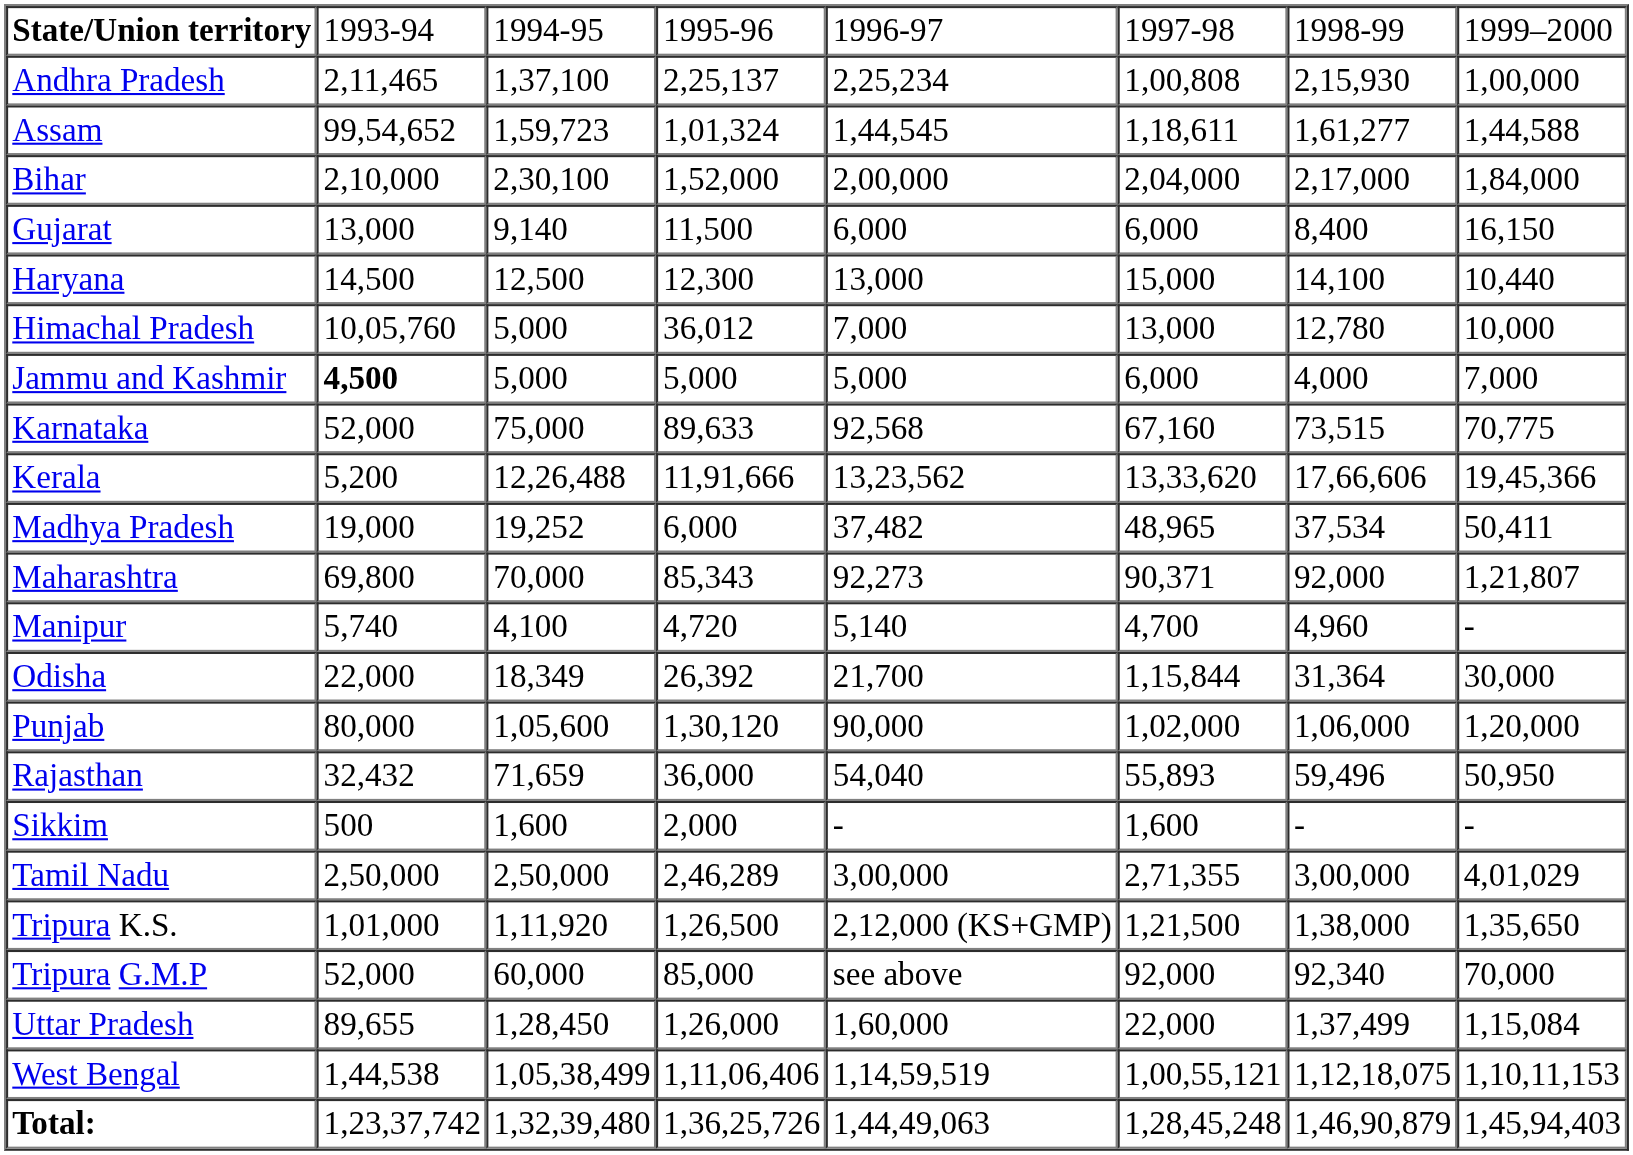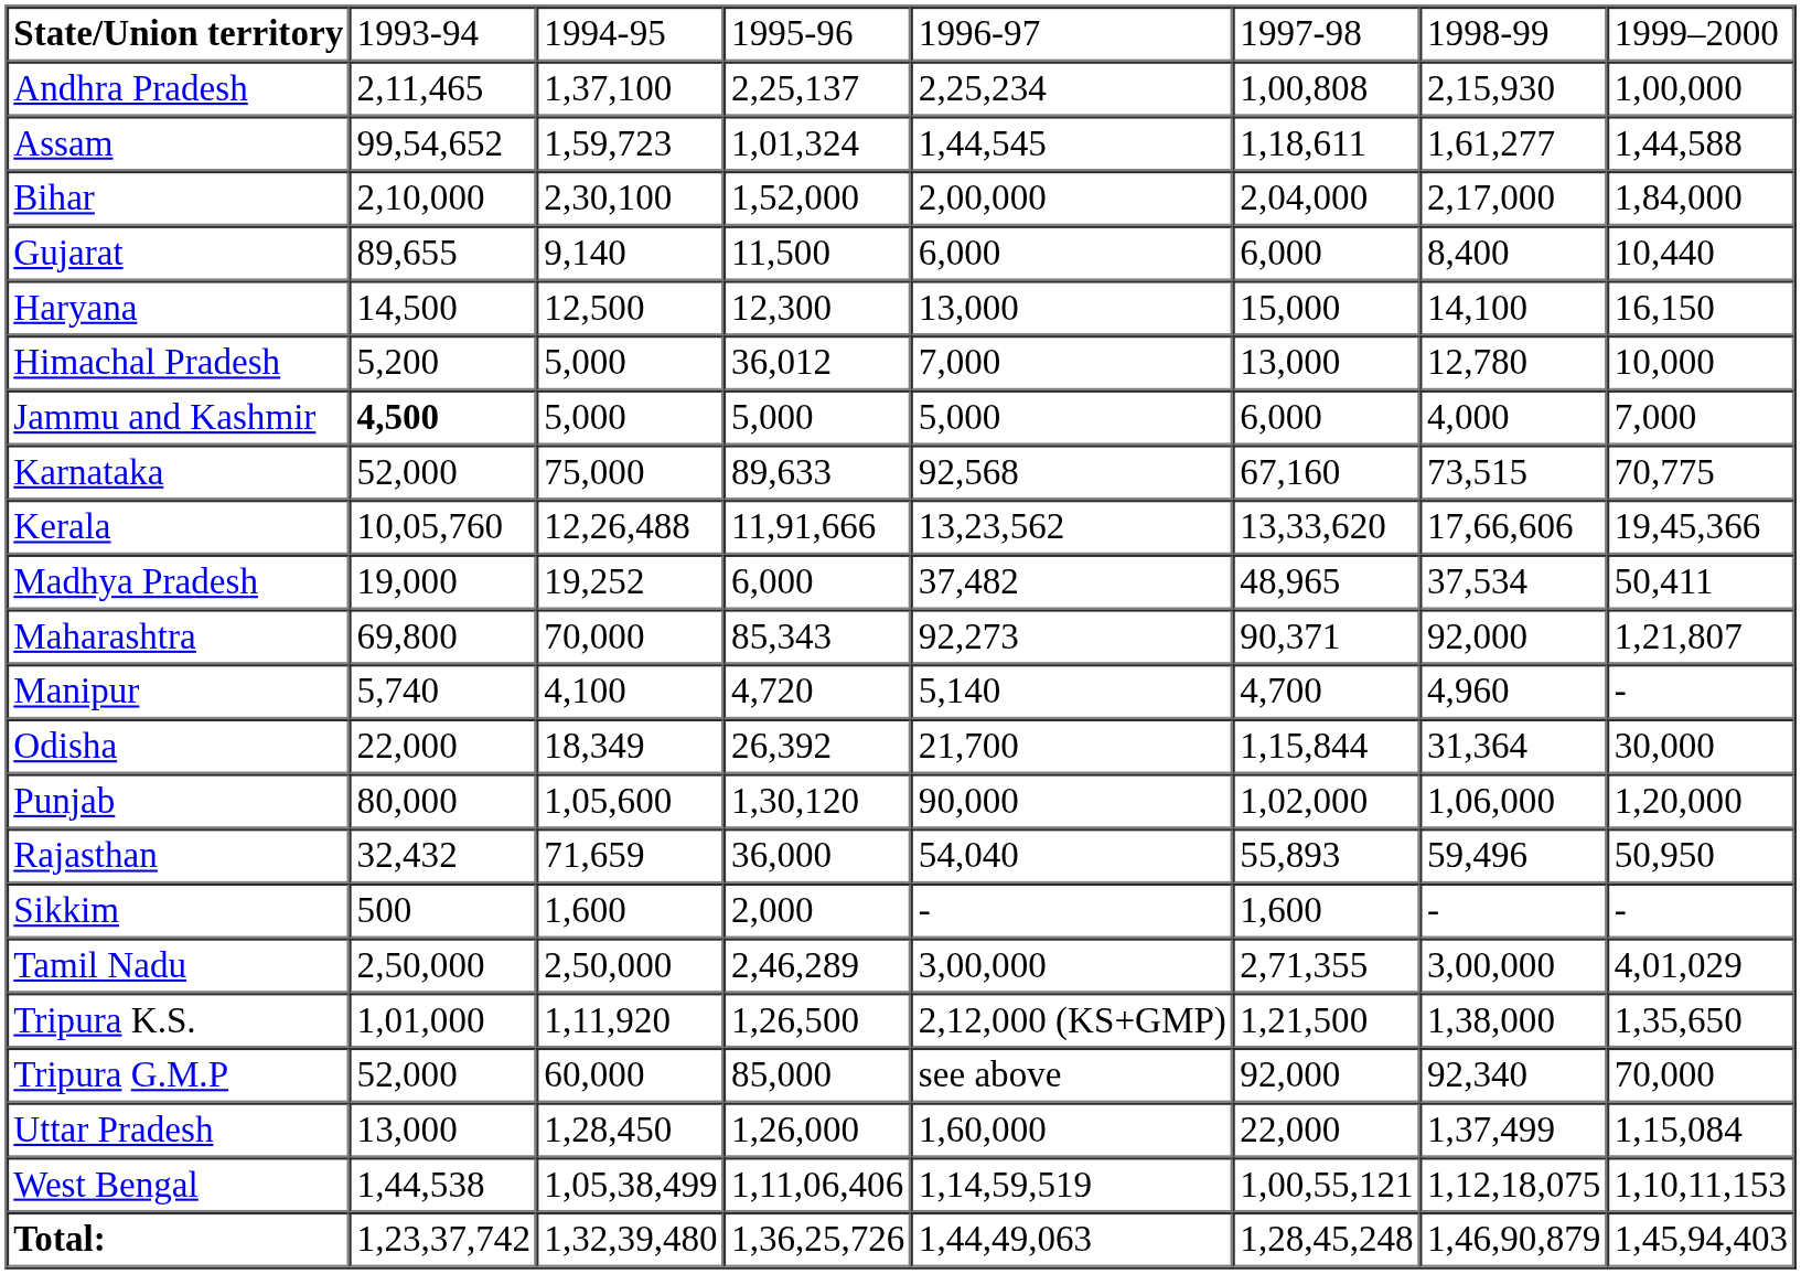 <table cellspacing=0 cellpadding=2 border=1>
 <tr COLOUR="#FGHY00">
 <td><strong>State/Union territory</strong></td>
 <td>1993-94</td>
 <td>1994-95</td>
 <td>1995-96</td>
 <td>1996-97</td>
 <td>1997-98</td>
 <td>1998-99</td>
 <td>1999–2000</td>
 </tr>
 <tr>
 <td><a href='#'>Andhra Pradesh</a></td>
 <td>2,11,465</td>
 <td>1,37,100</td>
 <td>2,25,137</td>
 <td>2,25,234</td>
 <td>1,00,808</td>
 <td>2,15,930</td>
 <td>1,00,000</td>
 </tr>
 <tr>
 <td><a href='#'>Assam</a></td>
 <td>99,54,652</td>
 <td>1,59,723</td>
 <td>1,01,324</td>
 <td>1,44,545</td>
 <td>1,18,611</td>
 <td>1,61,277</td>
 <td>1,44,588</td>
 </tr>
 <tr>
 <td><a href='#'>Bihar</a></td>
 <td>2,10,000</td>
 <td>2,30,100</td>
 <td>1,52,000</td>
 <td>2,00,000</td>
 <td>2,04,000</td>
 <td>2,17,000</td>
 <td>1,84,000</td>
 </tr>
 <tr>
 <td><a href='#'>Gujarat</a></td>
-<td>13,000</td>
+<td>89,655</td>
 <td>9,140</td>
 <td>11,500</td>
 <td>6,000</td>
 <td>6,000</td>
 <td>8,400</td>
-<td>16,150</td>
+<td>10,440</td>
 </tr>
 <tr>
 <td><a href='#'>Haryana</a></td>
 <td>14,500</td>
 <td>12,500</td>
 <td>12,300</td>
 <td>13,000</td>
 <td>15,000</td>
 <td>14,100</td>
-<td>10,440</td>
+<td>16,150</td>
 </tr>
 <tr>
 <td><a href='#'>Himachal Pradesh</a></td>
-<td>10,05,760</td>
+<td>5,200</td>
 <td>5,000</td>
 <td>36,012</td>
 <td>7,000</td>
 <td>13,000</td>
 <td>12,780</td>
 <td>10,000</td>
 </tr>
 <tr>
 <td><a href='#'>Jammu and Kashmir</a></td>
 <td><strong>4,500</strong></td>
 <td>5,000</td>
 <td>5,000</td>
 <td>5,000</td>
 <td>6,000</td>
 <td>4,000</td>
 <td>7,000</td>
 </tr>
 <tr>
 <td><a href='#'>Karnataka</a></td>
 <td>52,000</td>
 <td>75,000</td>
 <td>89,633</td>
 <td>92,568</td>
 <td>67,160</td>
 <td>73,515</td>
 <td>70,775</td>
 </tr>
 <tr>
 <td><a href='#'>Kerala</a></td>
-<td>5,200</td>
+<td>10,05,760</td>
 <td>12,26,488</td>
 <td>11,91,666</td>
 <td>13,23,562</td>
 <td>13,33,620</td>
 <td>17,66,606</td>
 <td>19,45,366</td>
 </tr>
 <tr>
 <td><a href='#'>Madhya Pradesh</a></td>
 <td>19,000</td>
 <td>19,252</td>
 <td>6,000</td>
 <td>37,482</td>
 <td>48,965</td>
 <td>37,534</td>
 <td>50,411</td>
 </tr>
 <tr>
 <td><a href='#'>Maharashtra</a></td>
 <td>69,800</td>
 <td>70,000</td>
 <td>85,343</td>
 <td>92,273</td>
 <td>90,371</td>
 <td>92,000</td>
 <td>1,21,807</td>
 </tr>
 <tr>
 <td><a href='#'>Manipur</a></td>
 <td>5,740</td>
 <td>4,100</td>
 <td>4,720</td>
 <td>5,140</td>
 <td>4,700</td>
 <td>4,960</td>
 <td>-</td>
 </tr>
 <tr>
 <td><a href='#'>Odisha</a></td>
 <td>22,000</td>
 <td>18,349</td>
 <td>26,392</td>
 <td>21,700</td>
 <td>1,15,844</td>
 <td>31,364</td>
 <td>30,000</td>
 </tr>
 <tr>
 <td><a href='#'>Punjab</a></td>
 <td>80,000</td>
 <td>1,05,600</td>
 <td>1,30,120</td>
 <td>90,000</td>
 <td>1,02,000</td>
 <td>1,06,000</td>
 <td>1,20,000</td>
 </tr>
 <tr>
 <td><a href='#'>Rajasthan</a></td>
 <td>32,432</td>
 <td>71,659</td>
 <td>36,000</td>
 <td>54,040</td>
 <td>55,893</td>
 <td>59,496</td>
 <td>50,950</td>
 </tr>
 <tr>
 <td><a href='#'>Sikkim</a></td>
 <td>500</td>
 <td>1,600</td>
 <td>2,000</td>
 <td>-</td>
 <td>1,600</td>
 <td>-</td>
 <td>-</td>
 </tr>
 <tr>
 <td><a href='#'>Tamil Nadu</a></td>
 <td>2,50,000</td>
 <td>2,50,000</td>
 <td>2,46,289</td>
 <td>3,00,000</td>
 <td>2,71,355</td>
 <td>3,00,000</td>
 <td>4,01,029</td>
 </tr>
 <tr>
 <td><a href='#'>Tripura</a> K.S.</td>
 <td>1,01,000</td>
 <td>1,11,920</td>
 <td>1,26,500</td>
 <td>2,12,000 (KS+GMP)</td>
 <td>1,21,500</td>
 <td>1,38,000</td>
 <td>1,35,650</td>
 </tr>
 <tr>
 <td><a href='#'>Tripura</a> <a href='#'>G.M.P</a></td>
 <td>52,000</td>
 <td>60,000</td>
 <td>85,000</td>
 <td>see above</td>
 <td>92,000</td>
 <td>92,340</td>
 <td>70,000</td>
 </tr>
 <tr>
 <td><a href='#'>Uttar Pradesh</a></td>
-<td>89,655</td>
+<td>13,000</td>
 <td>1,28,450</td>
 <td>1,26,000</td>
 <td>1,60,000</td>
 <td>22,000</td>
 <td>1,37,499</td>
 <td>1,15,084</td>
 </tr>
 <tr>
 <td><a href='#'>West Bengal</a></td>
 <td>1,44,538</td>
 <td>1,05,38,499</td>
 <td>1,11,06,406</td>
 <td>1,14,59,519</td>
 <td>1,00,55,121</td>
 <td>1,12,18,075</td>
 <td>1,10,11,153</td>
 </tr>
 <tr>
 <td><strong>Total:</strong></td>
 <td>1,23,37,742</td>
 <td>1,32,39,480</td>
 <td>1,36,25,726</td>
 <td>1,44,49,063</td>
 <td>1,28,45,248</td>
 <td>1,46,90,879</td>
 <td>1,45,94,403</td>
 </tr>
 </table>
